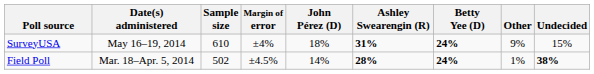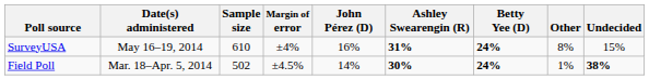 <table class="wikitable">
 <tr valign= bottom>
 <th style="width:120px;">Poll source</th>
 <th style="width:150px;">Date(s)<br>administered</th>
 <th class=small>Sample<br>size</th>
 <th class=small><small>Margin of</small><br>error</th>
 <th style="width:90px;">John<br>Pérez (D)</th>
 <th style="width:110px;">Ashley<br>Swearengin (R)</th>
 <th style="width:90px;">Betty<br>Yee (D)</th>
 <th>Other</th>
 <th>Undecided</th>
 </tr>
 <tr>
 <td><a href='#'>SurveyUSA</a></td>
 <td align=center>May 16–19, 2014</td>
 <td align=center>610</td>
 <td align=center>±4%</td>
-<td align=center>18%</td>
+<td align=center>16%</td>
 <td><strong>31%</strong></td>
 <td><strong>24%</strong></td>
-<td align=center>9%</td>
+<td align=center>8%</td>
 <td align=center>15%</td>
 </tr>
 <tr>
 <td><a href='#'>Field Poll</a></td>
 <td align=center>Mar. 18–Apr. 5, 2014</td>
 <td align=center>502</td>
 <td align=center>±4.5%</td>
 <td align=center>14%</td>
-<td><strong>28%</strong></td>
+<td><strong>30%</strong></td>
 <td><strong>24%</strong></td>
 <td align=center>1%</td>
 <td><strong>38%</strong></td>
 </tr>
 </table>
